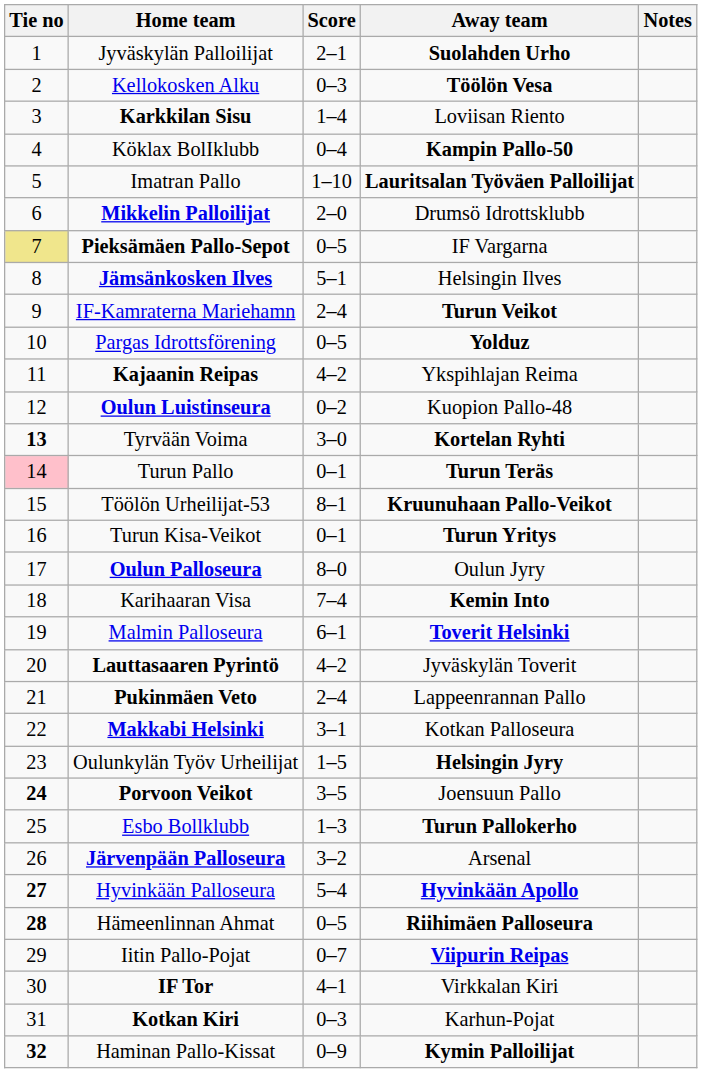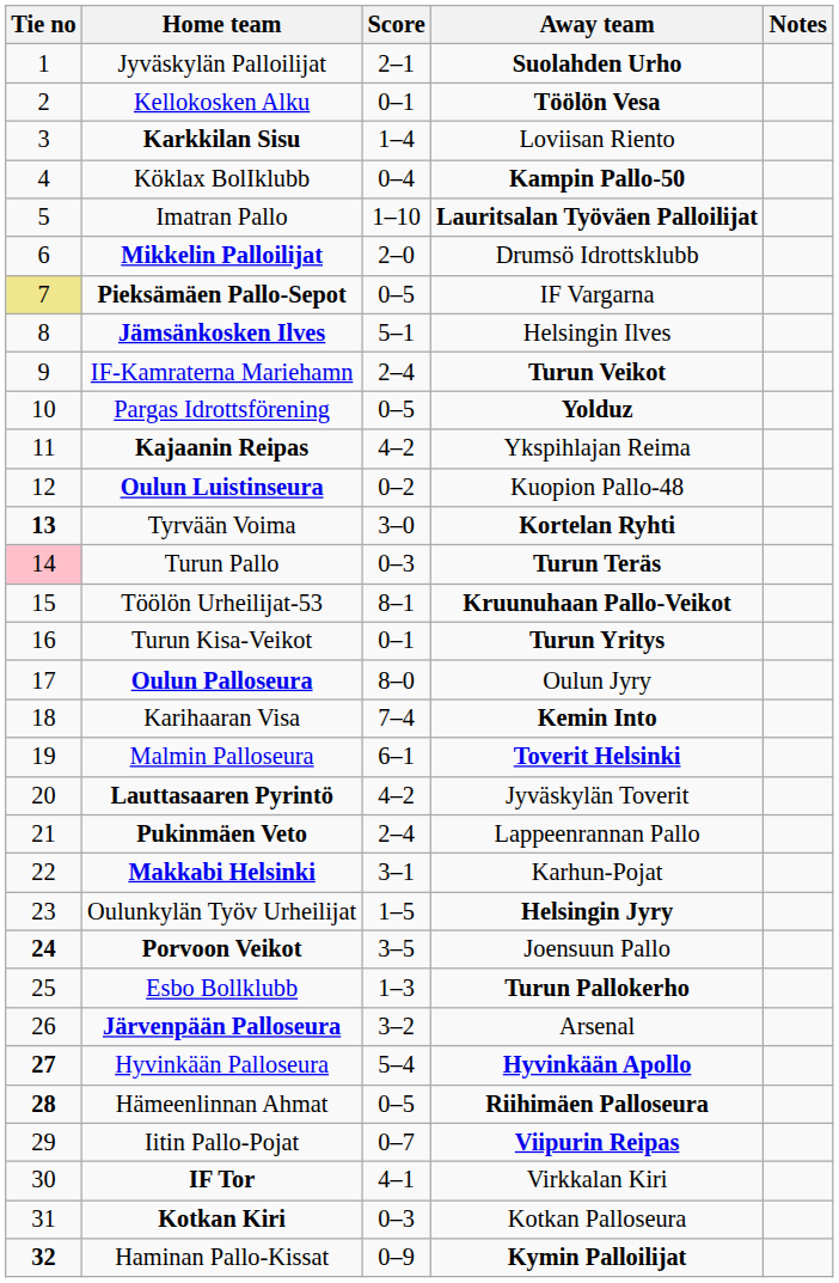 <table class="wikitable" style="text-align:center">
 <tr>
 <th style= width="40px">Tie no</th>
 <th style= width="150px">Home team</th>
 <th style= width="60px">Score</th>
 <th style= width="150px">Away team</th>
 <th style= width="30px">Notes</th>
 </tr>
 <tr>
 <td>1</td>
 <td>Jyväskylän Palloilijat</td>
 <td>2–1</td>
 <td><strong>Suolahden Urho</strong></td>
 <td></td>
 </tr>
 <tr>
 <td>2</td>
 <td><a href='#'>Kellokosken Alku</a></td>
-<td>0–3</td>
+<td>0–1</td>
 <td><strong>Töölön Vesa</strong></td>
 <td></td>
 </tr>
 <tr>
 <td>3</td>
 <td><strong>Karkkilan Sisu</strong></td>
 <td>1–4</td>
 <td>Loviisan Riento</td>
 <td></td>
 </tr>
 <tr>
 <td>4</td>
 <td>Köklax BolIklubb</td>
 <td>0–4</td>
 <td><strong>Kampin Pallo-50</strong></td>
 <td></td>
 </tr>
 <tr>
 <td>5</td>
 <td>Imatran Pallo</td>
 <td>1–10</td>
 <td><strong>Lauritsalan Työväen Palloilijat</strong></td>
 <td></td>
 </tr>
 <tr>
 <td>6</td>
 <td><strong><a href='#'>Mikkelin Palloilijat</a></strong></td>
 <td>2–0</td>
 <td>Drumsö Idrottsklubb</td>
 <td></td>
 </tr>
 <tr>
 <td style="background: khaki;">7</td>
 <td><strong>Pieksämäen Pallo-Sepot</strong></td>
 <td>0–5</td>
 <td>IF Vargarna</td>
 <td></td>
 </tr>
 <tr>
 <td>8</td>
 <td><strong><a href='#'>Jämsänkosken Ilves</a></strong></td>
 <td>5–1</td>
 <td>Helsingin Ilves</td>
 <td></td>
 </tr>
 <tr>
 <td>9</td>
 <td><a href='#'>IF-Kamraterna Mariehamn</a></td>
 <td>2–4</td>
 <td><strong>Turun Veikot</strong></td>
 <td></td>
 </tr>
 <tr>
 <td>10</td>
 <td><a href='#'>Pargas Idrottsförening</a></td>
 <td>0–5</td>
 <td><strong>Yolduz</strong></td>
 <td></td>
 </tr>
 <tr>
 <td>11</td>
 <td><strong>Kajaanin Reipas</strong></td>
 <td>4–2</td>
 <td>Ykspihlajan Reima</td>
 <td></td>
 </tr>
 <tr>
 <td>12</td>
 <td><strong><a href='#'>Oulun Luistinseura</a></strong></td>
 <td>0–2</td>
 <td>Kuopion Pallo-48</td>
 <td></td>
 </tr>
 <tr>
 <td><strong>13</strong></td>
 <td>Tyrvään Voima</td>
 <td>3–0</td>
 <td><strong>Kortelan Ryhti</strong></td>
 <td></td>
 </tr>
 <tr>
 <td style="background: pink;">14</td>
 <td>Turun Pallo</td>
-<td>0–1</td>
+<td>0–3</td>
 <td><strong>Turun Teräs</strong></td>
 <td></td>
 </tr>
 <tr>
 <td>15</td>
 <td>Töölön Urheilijat-53</td>
 <td>8–1</td>
 <td><strong>Kruunuhaan Pallo-Veikot</strong></td>
 <td></td>
 </tr>
 <tr>
 <td>16</td>
 <td>Turun Kisa-Veikot</td>
 <td>0–1</td>
 <td><strong>Turun Yritys</strong></td>
 <td></td>
 </tr>
 <tr>
 <td>17</td>
 <td><strong><a href='#'>Oulun Palloseura</a></strong></td>
 <td>8–0</td>
 <td>Oulun Jyry</td>
 <td></td>
 </tr>
 <tr>
 <td>18</td>
 <td>Karihaaran Visa</td>
 <td>7–4</td>
 <td><strong>Kemin Into</strong></td>
 <td></td>
 </tr>
 <tr>
 <td>19</td>
 <td><a href='#'>Malmin Palloseura</a></td>
 <td>6–1</td>
 <td><strong><a href='#'>Toverit Helsinki</a></strong></td>
 <td></td>
 </tr>
 <tr>
 <td>20</td>
 <td><strong>Lauttasaaren Pyrintö</strong></td>
 <td>4–2</td>
 <td>Jyväskylän Toverit</td>
 <td></td>
 </tr>
 <tr>
 <td>21</td>
 <td><strong>Pukinmäen Veto</strong></td>
 <td>2–4</td>
 <td>Lappeenrannan Pallo</td>
 <td></td>
 </tr>
 <tr>
 <td>22</td>
 <td><strong><a href='#'>Makkabi Helsinki</a></strong></td>
 <td>3–1</td>
-<td>Kotkan Palloseura</td>
+<td>Karhun-Pojat</td>
 <td></td>
 </tr>
 <tr>
 <td>23</td>
 <td>Oulunkylän Työv Urheilijat</td>
 <td>1–5</td>
 <td><strong>Helsingin Jyry</strong></td>
 <td></td>
 </tr>
 <tr>
 <td><strong>24</strong></td>
 <td><strong>Porvoon Veikot</strong></td>
 <td>3–5</td>
 <td>Joensuun Pallo</td>
 <td></td>
 </tr>
 <tr>
 <td>25</td>
 <td><a href='#'>Esbo Bollklubb</a></td>
 <td>1–3</td>
 <td><strong>Turun Pallokerho</strong></td>
 <td></td>
 </tr>
 <tr>
 <td>26</td>
 <td><strong><a href='#'>Järvenpään Palloseura</a></strong></td>
 <td>3–2</td>
 <td>Arsenal</td>
 <td></td>
 </tr>
 <tr>
 <td><strong>27</strong></td>
 <td><a href='#'>Hyvinkään Palloseura</a></td>
 <td>5–4</td>
 <td><strong><a href='#'>Hyvinkään Apollo</a></strong></td>
 <td></td>
 </tr>
 <tr>
 <td><strong>28</strong></td>
 <td>Hämeenlinnan Ahmat</td>
 <td>0–5</td>
 <td><strong>Riihimäen Palloseura</strong></td>
 <td></td>
 </tr>
 <tr>
 <td>29</td>
 <td>Iitin Pallo-Pojat</td>
 <td>0–7</td>
 <td><strong><a href='#'>Viipurin Reipas</a></strong></td>
 <td></td>
 </tr>
 <tr>
 <td>30</td>
 <td><strong>IF Tor</strong></td>
 <td>4–1</td>
 <td>Virkkalan Kiri</td>
 <td></td>
 </tr>
 <tr>
 <td>31</td>
 <td><strong>Kotkan Kiri</strong></td>
 <td>0–3</td>
-<td>Karhun-Pojat</td>
+<td>Kotkan Palloseura</td>
 <td></td>
 </tr>
 <tr>
 <td><strong>32</strong></td>
 <td>Haminan Pallo-Kissat</td>
 <td>0–9</td>
 <td><strong>Kymin Palloilijat</strong></td>
 <td></td>
 </tr>
 </table>
